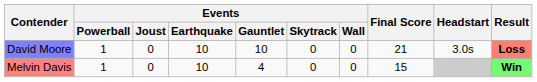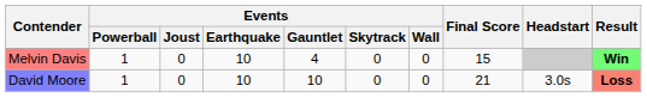 <table class="wikitable" style="text-align:center;">
 <tr>
 <th rowspan=2>Contender</th>
 <th colspan=6>Events</th>
 <th rowspan=2>Final Score</th>
 <th rowspan=2>Headstart</th>
 <th rowspan=2>Result</th>
 </tr>
 <tr>
 <th>Powerball</th>
 <th>Joust</th>
 <th>Earthquake</th>
 <th>Gauntlet</th>
 <th>Skytrack</th>
 <th>Wall</th>
 </tr>
 <tr>
+<td bgcolor=#ff8080 style="text-align:left;">Melvin Davis</td>
+<td>1</td>
+<td>0</td>
+<td>10</td>
+<td>4</td>
+<td>0</td>
+<td>0</td>
+<td>15</td>
+<td style="background:#ccc"></td>
+<td style="text-align:center; background:#73fb76;"><strong>Win</strong></td>
+</tr>
+<tr>
 <td bgcolor=#8080ff style="text-align:left;">David Moore</td>
 <td>1</td>
 <td>0</td>
 <td>10</td>
 <td>10</td>
 <td>0</td>
 <td>0</td>
 <td>21</td>
 <td>3.0s</td>
 <td style="text-align:center; background:salmon;"><strong>Loss</strong></td>
 </tr>
-<tr>
-<td bgcolor=#ff8080 style="text-align:left;">Melvin Davis</td>
-<td>1</td>
-<td>0</td>
-<td>10</td>
-<td>4</td>
-<td>0</td>
-<td>0</td>
-<td>15</td>
-<td style="background:#ccc"></td>
-<td style="text-align:center; background:#73fb76;"><strong>Win</strong></td>
-</tr>
 </table>
